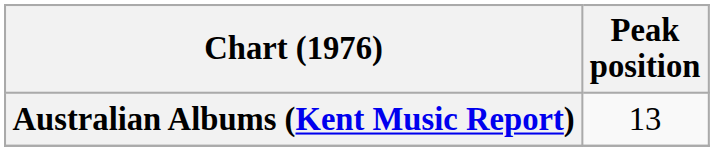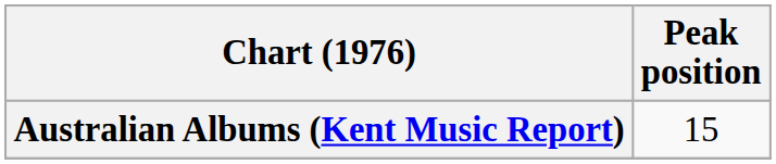 <table class="wikitable sortable plainrowheaders" style="text-align:center">
 <tr>
 <th>Chart (1976)</th>
 <th>Peak<br>position</th>
 </tr>
 <tr>
 <th scope="row">Australian Albums (<a href='#'>Kent Music Report</a>)</th>
-<td>13</td>
+<td>15</td>
 </tr>
 <tr>
 </tr>
 </table>
